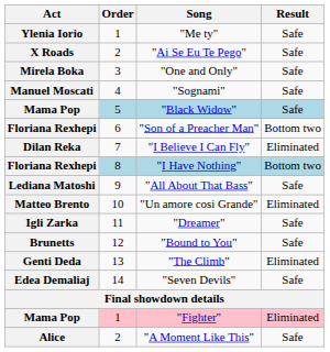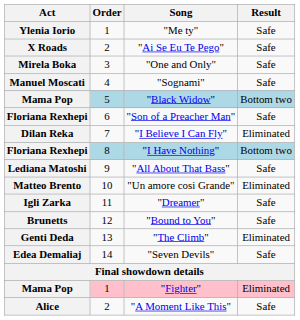 <table class="wikitable plainrowheaders" style="text-align:center;">
 <tr>
 <th scope="col">Act</th>
 <th scope="col">Order</th>
 <th scope="col">Song</th>
 <th scope="col">Result</th>
 </tr>
 <tr>
 <th scope="row">Ylenia Iorio</th>
 <td>1</td>
 <td>"Me ty"</td>
 <td>Safe</td>
 </tr>
 <tr>
 <th scope="row">X Roads</th>
 <td>2</td>
 <td>"<a href='#'>Ai Se Eu Te Pego</a>"</td>
 <td>Safe</td>
 </tr>
 <tr>
 <th scope="row">Mirela Boka</th>
 <td>3</td>
 <td>"One and Only"</td>
 <td>Safe</td>
 </tr>
 <tr>
 <th scope="row">Manuel Moscati</th>
 <td>4</td>
 <td>"Sognami"</td>
 <td>Safe</td>
 </tr>
 <tr style="background:lightblue;">
 <th scope="row">Mama Pop</th>
 <td>5</td>
 <td>"<a href='#'>Black Widow</a>"</td>
-<td>Safe</td>
+<td>Bottom two</td>
 </tr>
 <tr>
 <th scope="row">Floriana Rexhepi</th>
 <td>6</td>
 <td>"<a href='#'>Son of a Preacher Man</a>"</td>
-<td>Bottom two</td>
+<td>Safe</td>
 </tr>
 <tr>
 <th scope="row">Dilan Reka</th>
 <td>7</td>
 <td>"<a href='#'>I Believe I Can Fly</a>"</td>
 <td>Eliminated</td>
 </tr>
 <tr style="background:lightblue;">
 <th scope="row">Floriana Rexhepi</th>
 <td>8</td>
 <td>"<a href='#'>I Have Nothing</a>"</td>
 <td>Bottom two</td>
 </tr>
 <tr>
 <th scope="row">Lediana Matoshi</th>
 <td>9</td>
 <td>"<a href='#'>All About That Bass</a>"</td>
 <td>Safe</td>
 </tr>
 <tr>
 <th scope="row">Matteo Brento</th>
 <td>10</td>
 <td>"Un amore cosi Grande"</td>
 <td>Eliminated</td>
 </tr>
 <tr>
 <th scope="row">Igli Zarka</th>
 <td>11</td>
 <td>"<a href='#'>Dreamer</a>"</td>
 <td>Safe</td>
 </tr>
 <tr>
 <th scope="row">Brunetts</th>
 <td>12</td>
 <td>"<a href='#'>Bound to You</a>"</td>
 <td>Safe</td>
 </tr>
 <tr>
 <th scope="row">Genti Deda</th>
 <td>13</td>
 <td>"<a href='#'>The Climb</a>"</td>
 <td>Eliminated</td>
 </tr>
 <tr>
 <th scope="row">Edea Demaliaj</th>
 <td>14</td>
 <td>"Seven Devils"</td>
 <td>Safe</td>
 </tr>
 <tr>
 <th colspan="5">Final showdown details</th>
 </tr>
 <tr style="background:pink;">
 <th scope="row">Mama Pop</th>
 <td>1</td>
 <td>"<a href='#'>Fighter</a>"</td>
 <td>Eliminated</td>
 </tr>
 <tr>
 <th scope="row">Alice</th>
 <td>2</td>
 <td>"<a href='#'>A Moment Like This</a>"</td>
 <td>Safe</td>
 </tr>
 </table>
